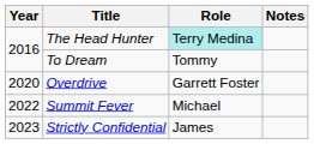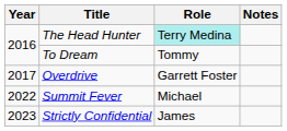 <table class="wikitable">
 <tr>
 <th>Year</th>
 <th>Title</th>
 <th>Role</th>
 <th>Notes</th>
 </tr>
 <tr>
 <td rowspan="2">2016</td>
 <td><em>The Head Hunter</em></td>
 <td style="background: paleturquoise;">Terry Medina</td>
 <td></td>
 </tr>
 <tr>
 <td><em>To Dream</em></td>
 <td>Tommy</td>
 <td></td>
 </tr>
 <tr>
-<td>2020</td>
+<td>2017</td>
 <td><em><a href='#'>Overdrive</a></em></td>
 <td>Garrett Foster</td>
 <td></td>
 </tr>
 <tr>
 <td>2022</td>
 <td><em><a href='#'>Summit Fever</a></em></td>
 <td>Michael</td>
 <td></td>
 </tr>
 <tr>
 <td>2023</td>
 <td><em><a href='#'>Strictly Confidential</a></em></td>
 <td>James</td>
 <td></td>
 </tr>
 </table>
